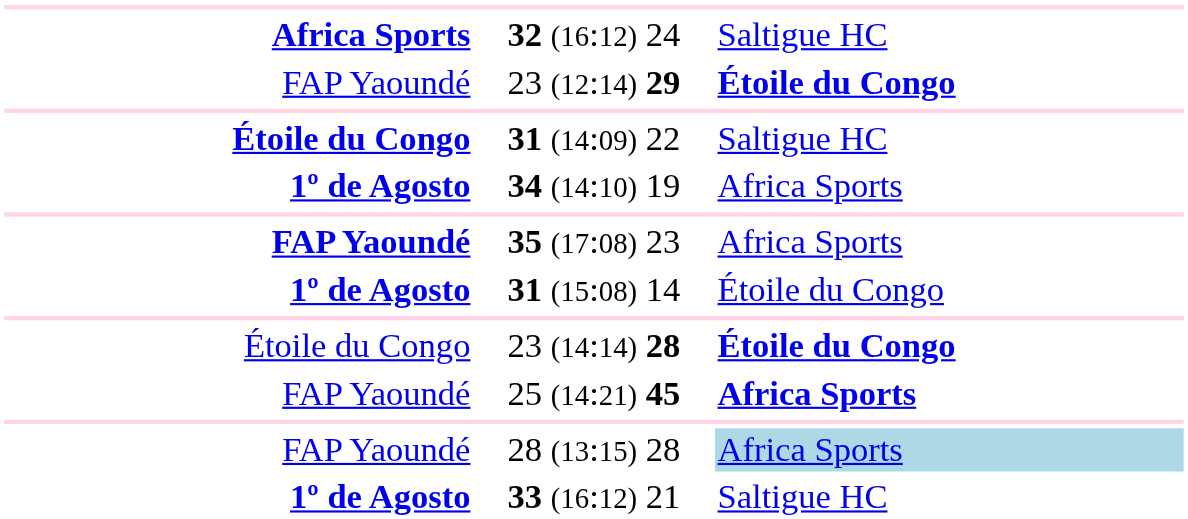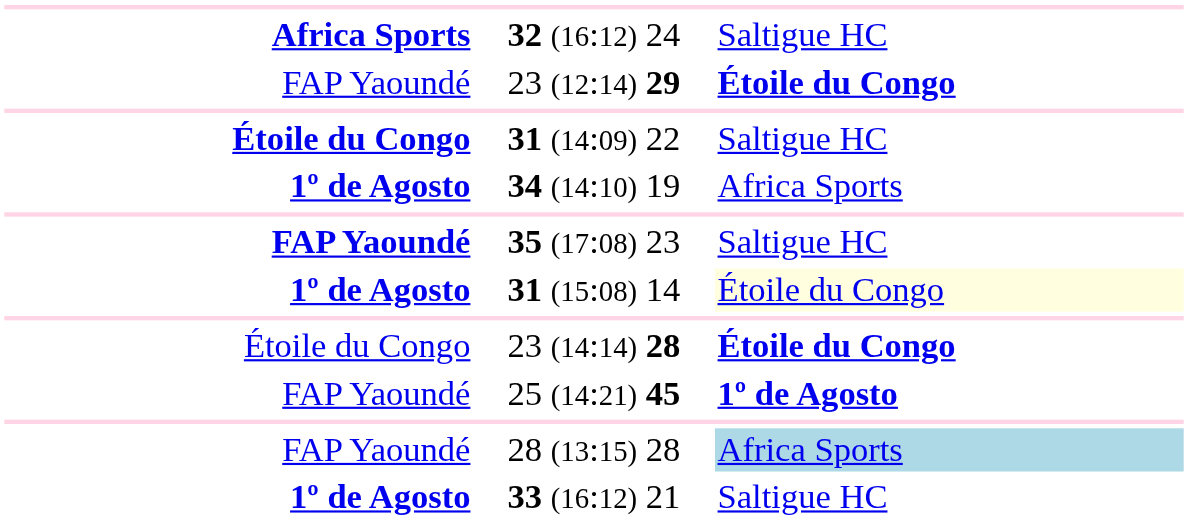 <table style="text-align:center" width=550>
 <tr>
 <th width=30%></th>
 <th width=15%></th>
 <th width=30%></th>
 </tr>
 <tr align="left" bgcolor=#ffd4e4>
 <td colspan=4></td>
 </tr>
 <tr>
 <td align="right"><strong><a href='#'>Africa Sports</a></strong> </td>
 <td><strong>32</strong> <small>(16</small>:<small>12)</small> 24</td>
 <td align=left> <a href='#'>Saltigue HC</a></td>
 </tr>
 <tr>
 <td align="right"><a href='#'>FAP Yaoundé</a> </td>
 <td>23 <small>(12</small>:<small>14)</small> <strong>29</strong></td>
 <td align=left> <strong><a href='#'>Étoile du Congo</a></strong></td>
 </tr>
 <tr align="left" bgcolor=#ffd4e4>
 <td colspan=4></td>
 </tr>
 <tr>
 <td align="right"><strong><a href='#'>Étoile du Congo</a></strong> </td>
 <td><strong>31</strong> <small>(14</small>:<small>09)</small> 22</td>
 <td align=left> <a href='#'>Saltigue HC</a></td>
 </tr>
 <tr>
 <td align="right"><strong><a href='#'>1º de Agosto</a></strong> </td>
 <td><strong>34</strong> <small>(14</small>:<small>10)</small> 19</td>
 <td align=left> <a href='#'>Africa Sports</a></td>
 </tr>
 <tr align="left" bgcolor=#ffd4e4>
 <td colspan=4></td>
 </tr>
 <tr>
 <td align="right"><strong><a href='#'>FAP Yaoundé</a></strong> </td>
 <td><strong>35</strong> <small>(17</small>:<small>08)</small> 23</td>
-<td align=left> <a href='#'>Africa Sports</a></td>
+<td align=left> <a href='#'>Saltigue HC</a></td>
 </tr>
 <tr>
 <td align="right"><strong><a href='#'>1º de Agosto</a></strong> </td>
 <td><strong>31</strong> <small>(15</small>:<small>08)</small> 14</td>
-<td align=left> <a href='#'>Étoile du Congo</a></td>
+<td align=left style="background: lightyellow;"> <a href='#'>Étoile du Congo</a></td>
 </tr>
 <tr align="left" bgcolor=#ffd4e4>
 <td colspan=4></td>
 </tr>
 <tr>
 <td align="right"><a href='#'>Étoile du Congo</a> </td>
 <td>23 <small>(14</small>:<small>14)</small> <strong>28</strong></td>
 <td align=left> <strong><a href='#'>Étoile du Congo</a></strong></td>
 </tr>
 <tr>
 <td align="right"><a href='#'>FAP Yaoundé</a> </td>
 <td>25 <small>(14</small>:<small>21)</small> <strong>45</strong></td>
-<td align=left> <strong><a href='#'>Africa Sports</a></strong></td>
+<td align=left> <strong><a href='#'>1º de Agosto</a></strong></td>
 </tr>
 <tr align="left" bgcolor=#ffd4e4>
 <td colspan=4></td>
 </tr>
 <tr>
 <td align="right"><a href='#'>FAP Yaoundé</a> </td>
 <td>28 <small>(13</small>:<small>15)</small> 28</td>
 <td align=left style="background: lightblue;"> <a href='#'>Africa Sports</a></td>
 </tr>
 <tr>
 <td align="right"><strong><a href='#'>1º de Agosto</a></strong> </td>
 <td><strong>33</strong> <small>(16</small>:<small>12)</small> 21</td>
 <td align=left> <a href='#'>Saltigue HC</a></td>
 </tr>
 </table>
